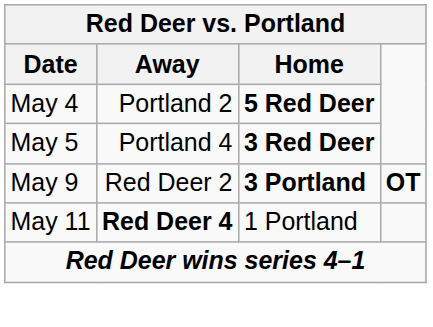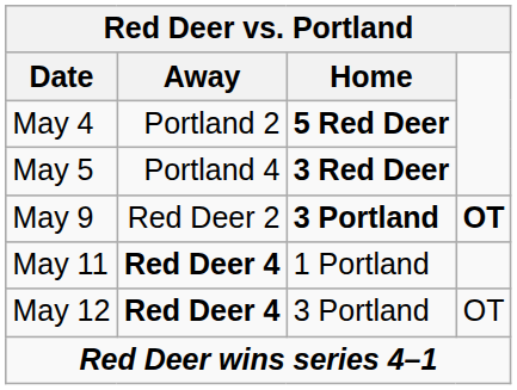 <table class="wikitable">
 <tr>
 <th bgcolor="#DDDDDD" colspan="4">Red Deer vs. Portland</th>
 </tr>
 <tr>
 <th>Date</th>
 <th>Away</th>
 <th>Home</th>
 </tr>
 <tr>
 <td>May 4</td>
 <td align="right">Portland 2</td>
 <td><strong>5 Red Deer</strong></td>
 </tr>
 <tr>
 <td>May 5</td>
 <td align="right">Portland 4</td>
 <td><strong>3 Red Deer</strong></td>
 </tr>
 <tr>
 <td>May 9</td>
 <td align="right">Red Deer 2</td>
 <td><strong>3 Portland</strong></td>
 <td><strong>OT</strong></td>
 </tr>
 <tr>
 <td>May 11</td>
 <td align="right"><strong>Red Deer 4</strong></td>
 <td>1 Portland</td>
 </tr>
+<tr>
+<td>May 12</td>
+<td align="right"><strong>Red Deer 4</strong></td>
+<td>3 Portland</td>
+<td>OT</td>
+</tr>
 <tr align="center">
 <td colspan="4"><strong><em>Red Deer wins series 4–1</em></strong></td>
 </tr>
 </table>
